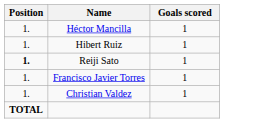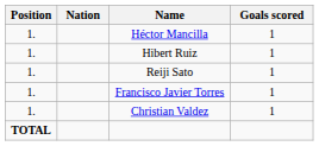 <table class="wikitable" style="font-size: 95%; text-align: center;">
 <tr>
 <th width=60>Position</th>
+<th width=60>Nation</th>
 <th width=150>Name</th>
 <th width=100>Goals scored</th>
 </tr>
 <tr>
 <td>1.</td>
+<td></td>
 <td><a href='#'>Héctor Mancilla</a></td>
 <td>1</td>
 </tr>
 <tr>
 <td>1.</td>
+<td></td>
 <td>Hibert Ruiz</td>
 <td>1</td>
 </tr>
 <tr>
-<td><strong>1.</strong></td>
+<td>1.</td>
+<td></td>
 <td>Reiji Sato</td>
 <td>1</td>
 </tr>
 <tr>
 <td>1.</td>
+<td></td>
 <td><a href='#'>Francisco Javier Torres</a></td>
 <td>1</td>
 </tr>
 <tr>
 <td>1.</td>
+<td></td>
 <td><a href='#'>Christian Valdez</a></td>
 <td>1</td>
 </tr>
 <tr>
 <td><strong>TOTAL</strong></td>
 <td></td>
 <td></td>
+<td></td>
 </tr>
 </table>
